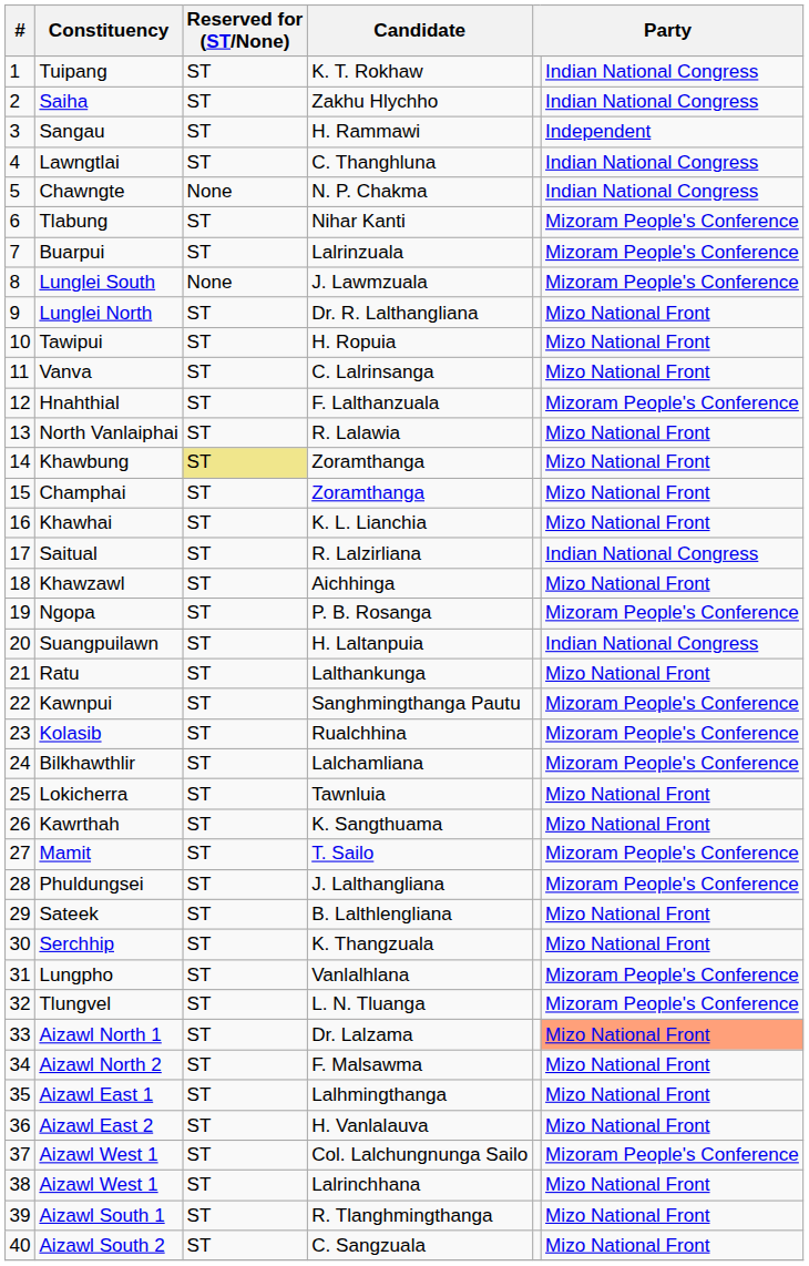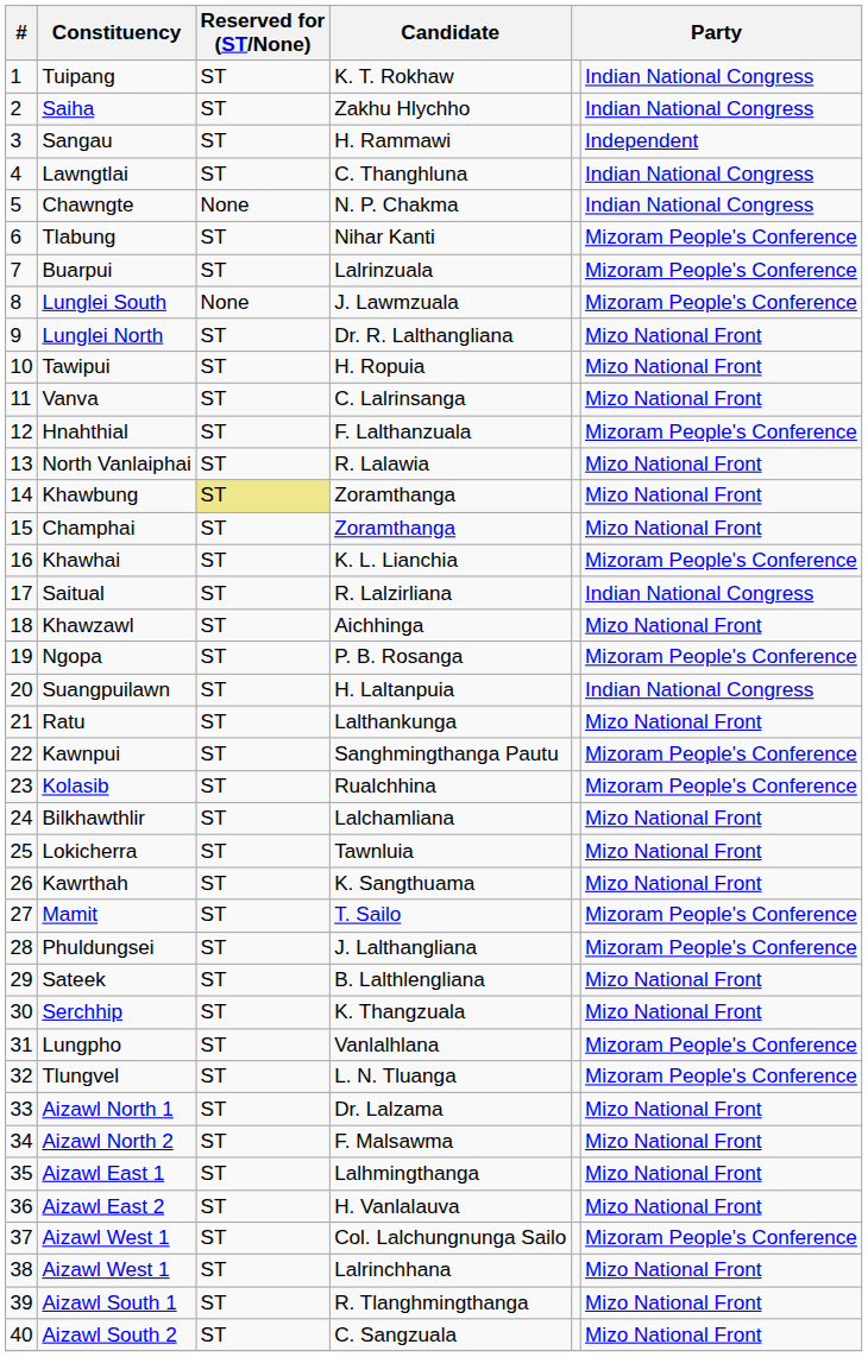 <table class="wikitable sortable">
 <tr>
 <th>#</th>
 <th>Constituency</th>
 <th>Reserved for<br>(<a href='#'>ST</a>/None)</th>
 <th>Candidate</th>
 <th colspan=2>Party</th>
 </tr>
 <tr>
 <td>1</td>
 <td>Tuipang</td>
 <td>ST</td>
 <td>K. T. Rokhaw</td>
 <td bgcolor=></td>
 <td><a href='#'>Indian National Congress</a></td>
 </tr>
 <tr>
 <td>2</td>
 <td><a href='#'>Saiha</a></td>
 <td>ST</td>
 <td>Zakhu Hlychho</td>
 <td bgcolor=></td>
 <td><a href='#'>Indian National Congress</a></td>
 </tr>
 <tr>
 <td>3</td>
 <td>Sangau</td>
 <td>ST</td>
 <td>H. Rammawi</td>
 <td bgcolor=></td>
 <td><a href='#'>Independent</a></td>
 </tr>
 <tr>
 <td>4</td>
 <td>Lawngtlai</td>
 <td>ST</td>
 <td>C. Thanghluna</td>
 <td bgcolor=></td>
 <td><a href='#'>Indian National Congress</a></td>
 </tr>
 <tr>
 <td>5</td>
 <td>Chawngte</td>
 <td>None</td>
 <td>N. P. Chakma</td>
 <td bgcolor=></td>
 <td><a href='#'>Indian National Congress</a></td>
 </tr>
 <tr>
 <td>6</td>
 <td>Tlabung</td>
 <td>ST</td>
 <td>Nihar Kanti</td>
 <td bgcolor=></td>
 <td><a href='#'>Mizoram People's Conference</a></td>
 </tr>
 <tr>
 <td>7</td>
 <td>Buarpui</td>
 <td>ST</td>
 <td>Lalrinzuala</td>
 <td bgcolor=></td>
 <td><a href='#'>Mizoram People's Conference</a></td>
 </tr>
 <tr>
 <td>8</td>
 <td><a href='#'>Lunglei South</a></td>
 <td>None</td>
 <td>J. Lawmzuala</td>
 <td bgcolor=></td>
 <td><a href='#'>Mizoram People's Conference</a></td>
 </tr>
 <tr>
 <td>9</td>
 <td><a href='#'>Lunglei North</a></td>
 <td>ST</td>
 <td>Dr. R. Lalthangliana</td>
 <td bgcolor=></td>
 <td><a href='#'>Mizo National Front</a></td>
 </tr>
 <tr>
 <td>10</td>
 <td>Tawipui</td>
 <td>ST</td>
 <td>H. Ropuia</td>
 <td bgcolor=></td>
 <td><a href='#'>Mizo National Front</a></td>
 </tr>
 <tr>
 <td>11</td>
 <td>Vanva</td>
 <td>ST</td>
 <td>C. Lalrinsanga</td>
 <td bgcolor=></td>
 <td><a href='#'>Mizo National Front</a></td>
 </tr>
 <tr>
 <td>12</td>
 <td>Hnahthial</td>
 <td>ST</td>
 <td>F. Lalthanzuala</td>
 <td bgcolor=></td>
 <td><a href='#'>Mizoram People's Conference</a></td>
 </tr>
 <tr>
 <td>13</td>
 <td>North Vanlaiphai</td>
 <td>ST</td>
 <td>R. Lalawia</td>
 <td bgcolor=></td>
 <td><a href='#'>Mizo National Front</a></td>
 </tr>
 <tr>
 <td>14</td>
 <td>Khawbung</td>
 <td style="background: khaki;">ST</td>
 <td>Zoramthanga</td>
 <td bgcolor=></td>
 <td><a href='#'>Mizo National Front</a></td>
 </tr>
 <tr>
 <td>15</td>
 <td>Champhai</td>
 <td>ST</td>
 <td><a href='#'>Zoramthanga</a></td>
 <td bgcolor=></td>
 <td><a href='#'>Mizo National Front</a></td>
 </tr>
 <tr>
 <td>16</td>
 <td>Khawhai</td>
 <td>ST</td>
 <td>K. L. Lianchia</td>
 <td bgcolor=></td>
-<td><a href='#'>Mizo National Front</a></td>
+<td><a href='#'>Mizoram People's Conference</a></td>
 </tr>
 <tr>
 <td>17</td>
 <td>Saitual</td>
 <td>ST</td>
 <td>R. Lalzirliana</td>
 <td bgcolor=></td>
 <td><a href='#'>Indian National Congress</a></td>
 </tr>
 <tr>
 <td>18</td>
 <td>Khawzawl</td>
 <td>ST</td>
 <td>Aichhinga</td>
 <td bgcolor=></td>
 <td><a href='#'>Mizo National Front</a></td>
 </tr>
 <tr>
 <td>19</td>
 <td>Ngopa</td>
 <td>ST</td>
 <td>P. B. Rosanga</td>
 <td bgcolor=></td>
 <td><a href='#'>Mizoram People's Conference</a></td>
 </tr>
 <tr>
 <td>20</td>
 <td>Suangpuilawn</td>
 <td>ST</td>
 <td>H. Laltanpuia</td>
 <td bgcolor=></td>
 <td><a href='#'>Indian National Congress</a></td>
 </tr>
 <tr>
 <td>21</td>
 <td>Ratu</td>
 <td>ST</td>
 <td>Lalthankunga</td>
 <td bgcolor=></td>
 <td><a href='#'>Mizo National Front</a></td>
 </tr>
 <tr>
 <td>22</td>
 <td>Kawnpui</td>
 <td>ST</td>
 <td>Sanghmingthanga Pautu</td>
 <td bgcolor=></td>
 <td><a href='#'>Mizoram People's Conference</a></td>
 </tr>
 <tr>
 <td>23</td>
 <td><a href='#'>Kolasib</a></td>
 <td>ST</td>
 <td>Rualchhina</td>
 <td bgcolor=></td>
 <td><a href='#'>Mizoram People's Conference</a></td>
 </tr>
 <tr>
 <td>24</td>
 <td>Bilkhawthlir</td>
 <td>ST</td>
 <td>Lalchamliana</td>
 <td bgcolor=></td>
-<td><a href='#'>Mizoram People's Conference</a></td>
+<td><a href='#'>Mizo National Front</a></td>
 </tr>
 <tr>
 <td>25</td>
 <td>Lokicherra</td>
 <td>ST</td>
 <td>Tawnluia</td>
 <td bgcolor=></td>
 <td><a href='#'>Mizo National Front</a></td>
 </tr>
 <tr>
 <td>26</td>
 <td>Kawrthah</td>
 <td>ST</td>
 <td>K. Sangthuama</td>
 <td bgcolor=></td>
 <td><a href='#'>Mizo National Front</a></td>
 </tr>
 <tr>
 <td>27</td>
 <td><a href='#'>Mamit</a></td>
 <td>ST</td>
 <td><a href='#'>T. Sailo</a></td>
 <td bgcolor=></td>
 <td><a href='#'>Mizoram People's Conference</a></td>
 </tr>
 <tr>
 <td>28</td>
 <td>Phuldungsei</td>
 <td>ST</td>
 <td>J. Lalthangliana</td>
 <td bgcolor=></td>
 <td><a href='#'>Mizoram People's Conference</a></td>
 </tr>
 <tr>
 <td>29</td>
 <td>Sateek</td>
 <td>ST</td>
 <td>B. Lalthlengliana</td>
 <td bgcolor=></td>
 <td><a href='#'>Mizo National Front</a></td>
 </tr>
 <tr>
 <td>30</td>
 <td><a href='#'>Serchhip</a></td>
 <td>ST</td>
 <td>K. Thangzuala</td>
 <td bgcolor=></td>
 <td><a href='#'>Mizo National Front</a></td>
 </tr>
 <tr>
 <td>31</td>
 <td>Lungpho</td>
 <td>ST</td>
 <td>Vanlalhlana</td>
 <td bgcolor=></td>
 <td><a href='#'>Mizoram People's Conference</a></td>
 </tr>
 <tr>
 <td>32</td>
 <td>Tlungvel</td>
 <td>ST</td>
 <td>L. N. Tluanga</td>
 <td bgcolor=></td>
 <td><a href='#'>Mizoram People's Conference</a></td>
 </tr>
 <tr>
 <td>33</td>
 <td><a href='#'>Aizawl North 1</a></td>
 <td>ST</td>
 <td>Dr. Lalzama</td>
 <td bgcolor=></td>
-<td style="background: lightsalmon;"><a href='#'>Mizo National Front</a></td>
+<td><a href='#'>Mizo National Front</a></td>
 </tr>
 <tr>
 <td>34</td>
 <td><a href='#'>Aizawl North 2</a></td>
 <td>ST</td>
 <td>F. Malsawma</td>
 <td bgcolor=></td>
 <td><a href='#'>Mizo National Front</a></td>
 </tr>
 <tr>
 <td>35</td>
 <td><a href='#'>Aizawl East 1</a></td>
 <td>ST</td>
 <td>Lalhmingthanga</td>
 <td bgcolor=></td>
 <td><a href='#'>Mizo National Front</a></td>
 </tr>
 <tr>
 <td>36</td>
 <td><a href='#'>Aizawl East 2</a></td>
 <td>ST</td>
 <td>H. Vanlalauva</td>
 <td bgcolor=></td>
 <td><a href='#'>Mizo National Front</a></td>
 </tr>
 <tr>
 <td>37</td>
 <td><a href='#'>Aizawl West 1</a></td>
 <td>ST</td>
 <td>Col. Lalchungnunga Sailo</td>
 <td bgcolor=></td>
 <td><a href='#'>Mizoram People's Conference</a></td>
 </tr>
 <tr>
 <td>38</td>
 <td><a href='#'>Aizawl West 1</a></td>
 <td>ST</td>
 <td>Lalrinchhana</td>
 <td bgcolor=></td>
 <td><a href='#'>Mizo National Front</a></td>
 </tr>
 <tr>
 <td>39</td>
 <td><a href='#'>Aizawl South 1</a></td>
 <td>ST</td>
 <td>R. Tlanghmingthanga</td>
 <td bgcolor=></td>
 <td><a href='#'>Mizo National Front</a></td>
 </tr>
 <tr>
 <td>40</td>
 <td><a href='#'>Aizawl South 2</a></td>
 <td>ST</td>
 <td>C. Sangzuala</td>
 <td bgcolor=></td>
 <td><a href='#'>Mizo National Front</a></td>
 </tr>
 <tr>
 </tr>
 </table>
